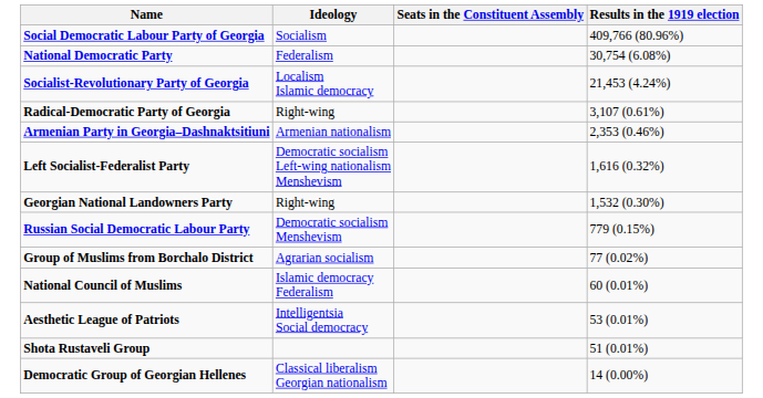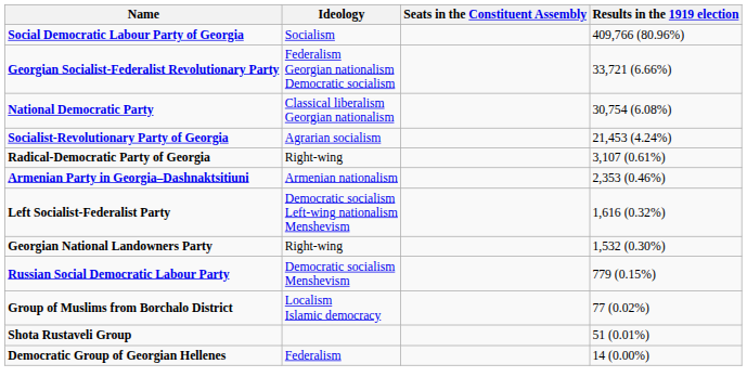 <table class="wikitable" style="margin:1em auto;">
 <tr>
 <th>Name</th>
 <th>Ideology</th>
 <th>Seats in the <a href='#'>Constituent Assembly</a></th>
 <th>Results in the <a href='#'>1919 election</a></th>
 </tr>
 <tr>
 <td><strong><a href='#'>Social Democratic Labour Party of Georgia</a></strong></td>
 <td><a href='#'>Socialism</a></td>
 <td></td>
 <td>409,766 (80.96%)</td>
 </tr>
 <tr>
+<td><strong><a href='#'>Georgian Socialist-Federalist Revolutionary Party</a></strong></td>
+<td><a href='#'>Federalism</a><br><a href='#'>Georgian nationalism</a><br><a href='#'>Democratic socialism</a></td>
+<td></td>
+<td>33,721 (6.66%)</td>
+</tr>
+<tr>
 <td><strong><a href='#'>National Democratic Party</a></strong></td>
-<td><a href='#'>Federalism</a></td>
+<td><a href='#'>Classical liberalism</a><br><a href='#'>Georgian nationalism</a></td>
 <td></td>
 <td>30,754 (6.08%)</td>
 </tr>
 <tr>
 <td><strong><a href='#'>Socialist-Revolutionary Party of Georgia</a></strong></td>
-<td><a href='#'>Localism</a><br><a href='#'>Islamic democracy</a></td>
+<td><a href='#'>Agrarian socialism</a></td>
 <td></td>
 <td>21,453 (4.24%)</td>
 </tr>
 <tr>
 <td><strong>Radical-Democratic Party of Georgia</strong></td>
 <td>Right-wing</td>
 <td></td>
 <td>3,107 (0.61%)</td>
 </tr>
 <tr>
 <td><strong><a href='#'>Armenian Party in Georgia–Dashnaktsitiuni</a></strong></td>
 <td><a href='#'>Armenian nationalism</a></td>
 <td></td>
 <td>2,353 (0.46%)</td>
 </tr>
 <tr>
 <td><strong>Left Socialist-Federalist Party</strong></td>
 <td><a href='#'>Democratic socialism</a><br><a href='#'>Left-wing nationalism</a><br><a href='#'>Menshevism</a></td>
 <td></td>
 <td>1,616 (0.32%)</td>
 </tr>
 <tr>
 <td><strong>Georgian National Landowners Party</strong></td>
 <td>Right-wing</td>
 <td></td>
 <td>1,532 (0.30%)</td>
 </tr>
 <tr>
 <td><strong><a href='#'>Russian Social Democratic Labour Party</a></strong></td>
 <td><a href='#'>Democratic socialism</a><br><a href='#'>Menshevism</a></td>
 <td></td>
 <td>779 (0.15%)</td>
 </tr>
 <tr>
 <td><strong>Group of Muslims from Borchalo District</strong></td>
-<td><a href='#'>Agrarian socialism</a></td>
+<td><a href='#'>Localism</a><br><a href='#'>Islamic democracy</a></td>
 <td></td>
 <td>77 (0.02%)</td>
-</tr>
-<tr>
-<td><strong>National Council of Muslims</strong></td>
-<td><a href='#'>Islamic democracy</a><br><a href='#'>Federalism</a></td>
-<td></td>
-<td>60 (0.01%)</td>
-</tr>
-<tr>
-<td><strong>Aesthetic League of Patriots</strong></td>
-<td><a href='#'>Intelligentsia</a><br><a href='#'>Social democracy</a></td>
-<td></td>
-<td>53 (0.01%)</td>
 </tr>
 <tr>
 <td><strong>Shota Rustaveli Group</strong></td>
 <td></td>
 <td></td>
 <td>51 (0.01%)</td>
 </tr>
 <tr>
 <td><strong>Democratic Group of Georgian Hellenes</strong></td>
-<td><a href='#'>Classical liberalism</a><br><a href='#'>Georgian nationalism</a></td>
+<td><a href='#'>Federalism</a></td>
 <td></td>
 <td>14 (0.00%)</td>
 </tr>
 </table>
